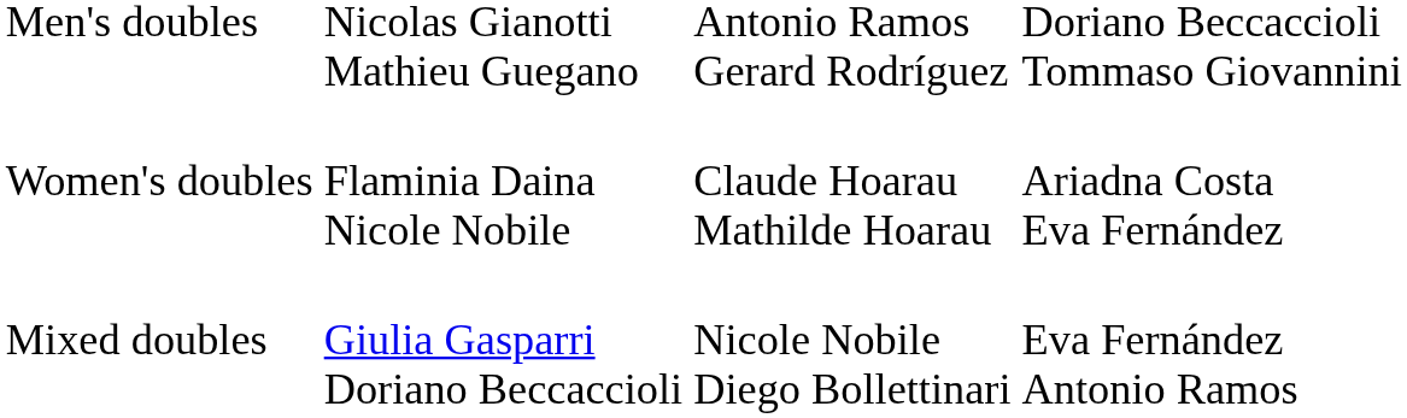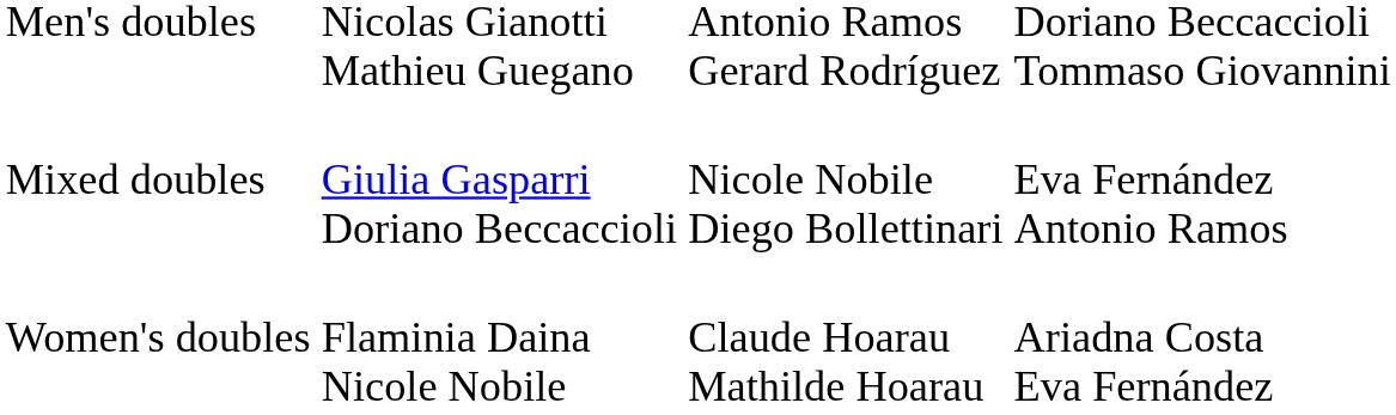 <table>
 <tr>
 <td>Men's doubles</td>
 <td><br>Nicolas Gianotti<br>Mathieu Guegano</td>
 <td nowrap><br>Antonio Ramos<br>Gerard Rodríguez</td>
 <td nowrap><br>Doriano Beccaccioli<br>Tommaso Giovannini</td>
 </tr>
 <tr>
+<td>Mixed doubles</td>
+<td nowrap><br><a href='#'>Giulia Gasparri</a><br>Doriano Beccaccioli</td>
+<td><br>Nicole Nobile<br>Diego Bollettinari</td>
+<td><br>Eva Fernández<br>Antonio Ramos</td>
+</tr>
+<tr>
 <td>Women's doubles</td>
 <td><br>Flaminia Daina<br>Nicole Nobile</td>
 <td><br>Claude Hoarau<br>Mathilde Hoarau</td>
 <td><br>Ariadna Costa<br>Eva Fernández</td>
 </tr>
-<tr>
-<td>Mixed doubles</td>
-<td nowrap><br><a href='#'>Giulia Gasparri</a><br>Doriano Beccaccioli</td>
-<td><br>Nicole Nobile<br>Diego Bollettinari</td>
-<td><br>Eva Fernández<br>Antonio Ramos</td>
-</tr>
 </table>
